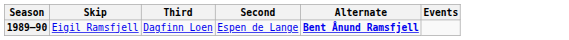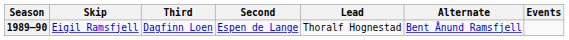 <table class="wikitable">
 <tr>
 <th scope="col">Season</th>
 <th scope="col">Skip</th>
 <th scope="col">Third</th>
 <th scope="col">Second</th>
+<th scope="col">Lead</th>
 <th scope="col">Alternate</th>
 <th scope="col">Events</th>
 </tr>
 <tr>
 <th scope="row">1989–90</th>
 <td><a href='#'>Eigil Ramsfjell</a></td>
 <td><a href='#'>Dagfinn Loen</a></td>
 <td><a href='#'>Espen de Lange</a></td>
-<td><strong><a href='#'>Bent Ånund Ramsfjell</a></strong></td>
+<td>Thoralf Hognestad</td>
+<td><a href='#'>Bent Ånund Ramsfjell</a></td>
 <td> </td>
 </tr>
 </table>
